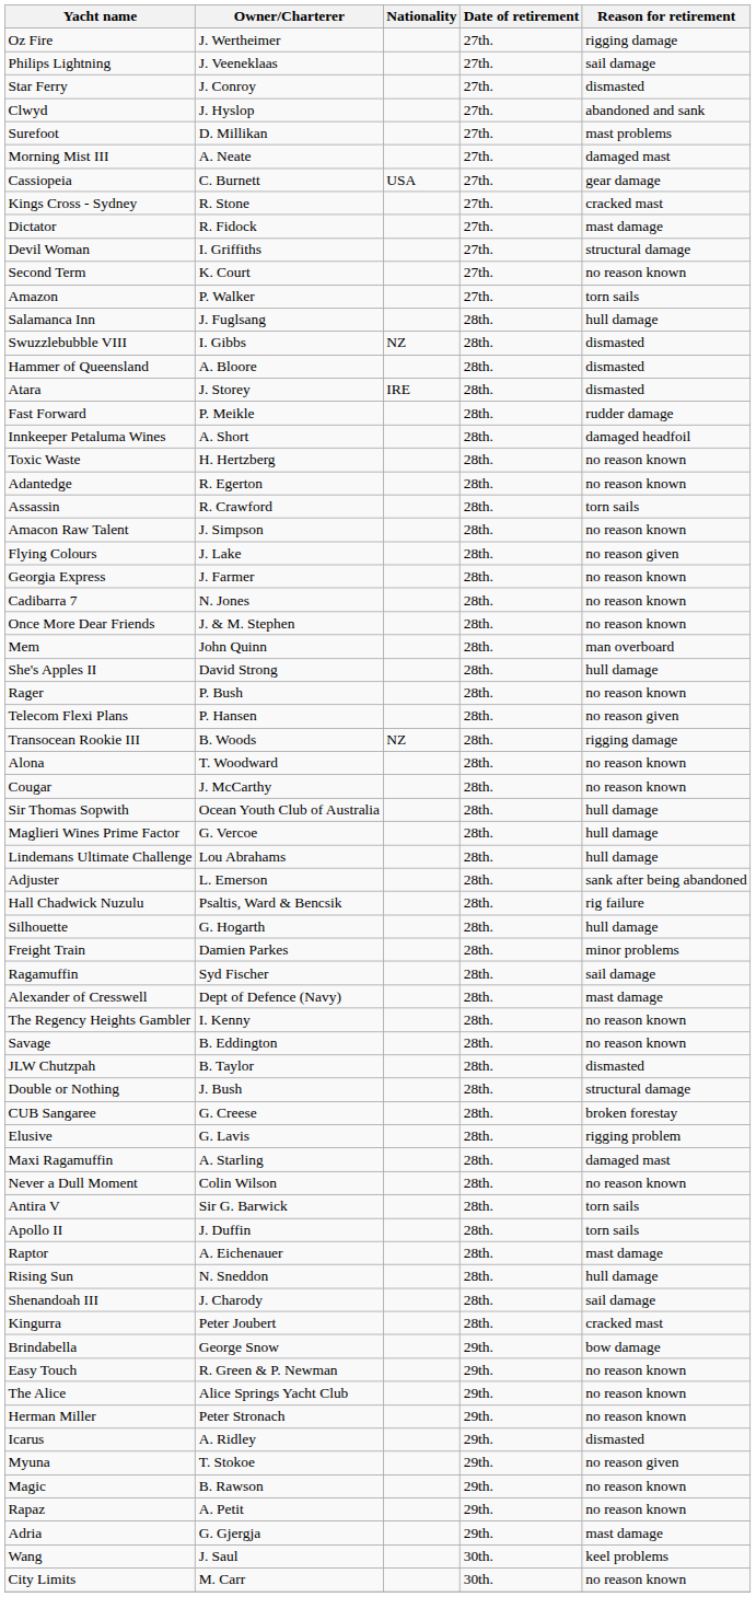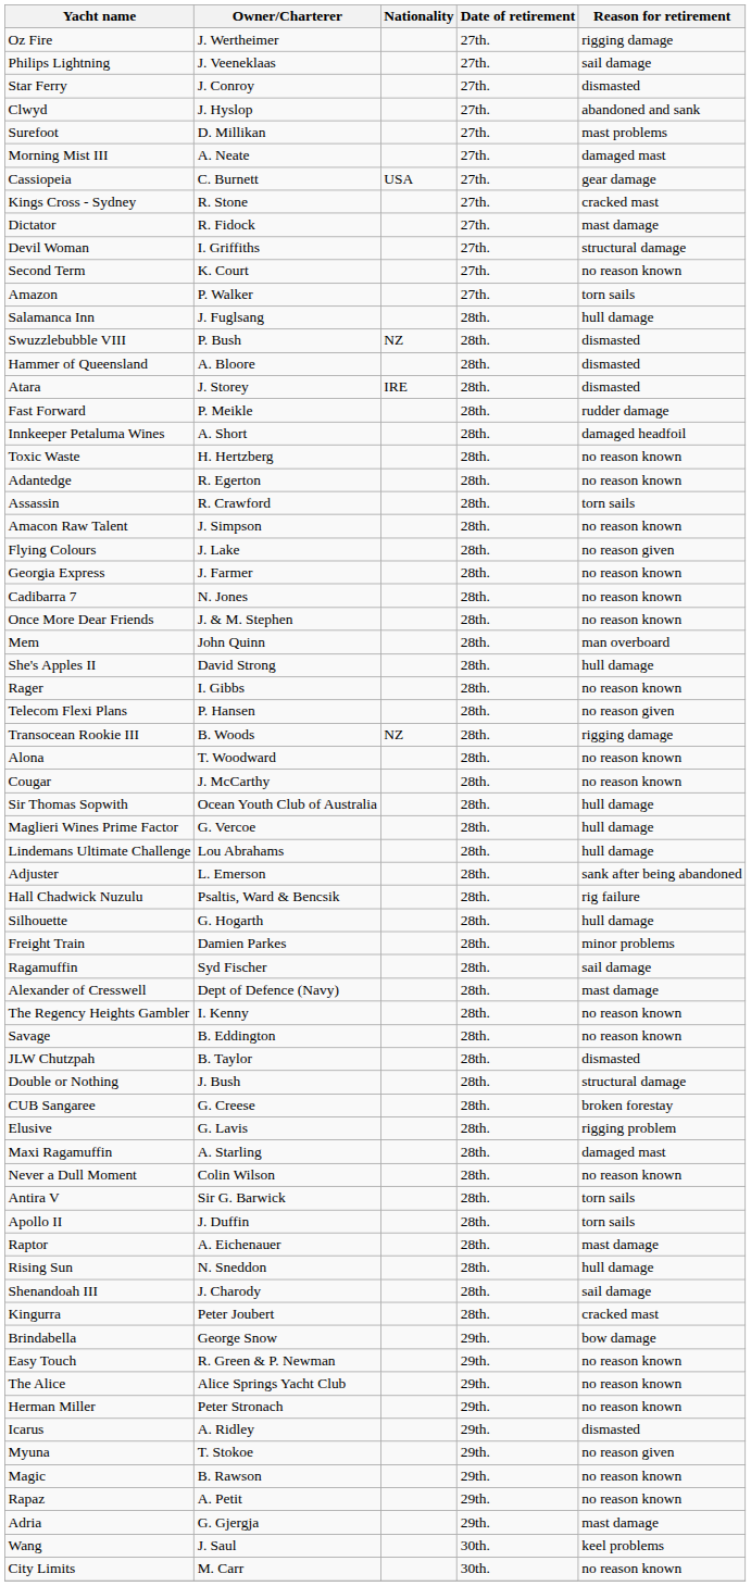 <table class="wikitable">
 <tr>
 <th>Yacht name</th>
 <th>Owner/Charterer</th>
 <th>Nationality</th>
 <th>Date of retirement</th>
 <th>Reason for retirement</th>
 </tr>
 <tr>
 <td>Oz Fire</td>
 <td>J. Wertheimer</td>
 <td></td>
 <td>27th.</td>
 <td>rigging damage</td>
 </tr>
 <tr>
 <td>Philips Lightning</td>
 <td>J. Veeneklaas</td>
 <td></td>
 <td>27th.</td>
 <td>sail damage</td>
 </tr>
 <tr>
 <td>Star Ferry</td>
 <td>J. Conroy</td>
 <td></td>
 <td>27th.</td>
 <td>dismasted</td>
 </tr>
 <tr>
 <td>Clwyd</td>
 <td>J. Hyslop</td>
 <td></td>
 <td>27th.</td>
 <td>abandoned and sank</td>
 </tr>
 <tr>
 <td>Surefoot</td>
 <td>D. Millikan</td>
 <td></td>
 <td>27th.</td>
 <td>mast problems</td>
 </tr>
 <tr>
 <td>Morning Mist III</td>
 <td>A. Neate</td>
 <td></td>
 <td>27th.</td>
 <td>damaged mast</td>
 </tr>
 <tr>
 <td>Cassiopeia</td>
 <td>C. Burnett</td>
 <td>USA</td>
 <td>27th.</td>
 <td>gear damage</td>
 </tr>
 <tr>
 <td>Kings Cross - Sydney</td>
 <td>R. Stone</td>
 <td></td>
 <td>27th.</td>
 <td>cracked mast</td>
 </tr>
 <tr>
 <td>Dictator</td>
 <td>R. Fidock</td>
 <td></td>
 <td>27th.</td>
 <td>mast damage</td>
 </tr>
 <tr>
 <td>Devil Woman</td>
 <td>I. Griffiths</td>
 <td></td>
 <td>27th.</td>
 <td>structural damage</td>
 </tr>
 <tr>
 <td>Second Term</td>
 <td>K. Court</td>
 <td></td>
 <td>27th.</td>
 <td>no reason known</td>
 </tr>
 <tr>
 <td>Amazon</td>
 <td>P. Walker</td>
 <td></td>
 <td>27th.</td>
 <td>torn sails</td>
 </tr>
 <tr>
 <td>Salamanca Inn</td>
 <td>J. Fuglsang</td>
 <td></td>
 <td>28th.</td>
 <td>hull damage</td>
 </tr>
 <tr>
 <td>Swuzzlebubble VIII</td>
-<td>I. Gibbs</td>
+<td>P. Bush</td>
 <td>NZ</td>
 <td>28th.</td>
 <td>dismasted</td>
 </tr>
 <tr>
 <td>Hammer of Queensland</td>
 <td>A. Bloore</td>
 <td></td>
 <td>28th.</td>
 <td>dismasted</td>
 </tr>
 <tr>
 <td>Atara</td>
 <td>J. Storey</td>
 <td>IRE</td>
 <td>28th.</td>
 <td>dismasted</td>
 </tr>
 <tr>
 <td>Fast Forward</td>
 <td>P. Meikle</td>
 <td></td>
 <td>28th.</td>
 <td>rudder damage</td>
 </tr>
 <tr>
 <td>Innkeeper Petaluma Wines</td>
 <td>A. Short</td>
 <td></td>
 <td>28th.</td>
 <td>damaged headfoil</td>
 </tr>
 <tr>
 <td>Toxic Waste</td>
 <td>H. Hertzberg</td>
 <td></td>
 <td>28th.</td>
 <td>no reason known</td>
 </tr>
 <tr>
 <td>Adantedge</td>
 <td>R. Egerton</td>
 <td></td>
 <td>28th.</td>
 <td>no reason known</td>
 </tr>
 <tr>
 <td>Assassin</td>
 <td>R. Crawford</td>
 <td></td>
 <td>28th.</td>
 <td>torn sails</td>
 </tr>
 <tr>
 <td>Amacon Raw Talent</td>
 <td>J. Simpson</td>
 <td></td>
 <td>28th.</td>
 <td>no reason known</td>
 </tr>
 <tr>
 <td>Flying Colours</td>
 <td>J. Lake</td>
 <td></td>
 <td>28th.</td>
 <td>no reason given</td>
 </tr>
 <tr>
 <td>Georgia Express</td>
 <td>J. Farmer</td>
 <td></td>
 <td>28th.</td>
 <td>no reason known</td>
 </tr>
 <tr>
 <td>Cadibarra 7</td>
 <td>N. Jones</td>
 <td></td>
 <td>28th.</td>
 <td>no reason known</td>
 </tr>
 <tr>
 <td>Once More Dear Friends</td>
 <td>J. & M. Stephen</td>
 <td></td>
 <td>28th.</td>
 <td>no reason known</td>
 </tr>
 <tr>
 <td>Mem</td>
 <td>John Quinn</td>
 <td></td>
 <td>28th.</td>
 <td>man overboard</td>
 </tr>
 <tr>
 <td>She's Apples II</td>
 <td>David Strong</td>
 <td></td>
 <td>28th.</td>
 <td>hull damage</td>
 </tr>
 <tr>
 <td>Rager</td>
-<td>P. Bush</td>
+<td>I. Gibbs</td>
 <td></td>
 <td>28th.</td>
 <td>no reason known</td>
 </tr>
 <tr>
 <td>Telecom Flexi Plans</td>
 <td>P. Hansen</td>
 <td></td>
 <td>28th.</td>
 <td>no reason given</td>
 </tr>
 <tr>
 <td>Transocean Rookie III</td>
 <td>B. Woods</td>
 <td>NZ</td>
 <td>28th.</td>
 <td>rigging damage</td>
 </tr>
 <tr>
 <td>Alona</td>
 <td>T. Woodward</td>
 <td></td>
 <td>28th.</td>
 <td>no reason known</td>
 </tr>
 <tr>
 <td>Cougar</td>
 <td>J. McCarthy</td>
 <td></td>
 <td>28th.</td>
 <td>no reason known</td>
 </tr>
 <tr>
 <td>Sir Thomas Sopwith</td>
 <td>Ocean Youth Club of Australia</td>
 <td></td>
 <td>28th.</td>
 <td>hull damage</td>
 </tr>
 <tr>
 <td>Maglieri Wines Prime Factor</td>
 <td>G. Vercoe</td>
 <td></td>
 <td>28th.</td>
 <td>hull damage</td>
 </tr>
 <tr>
 <td>Lindemans Ultimate Challenge</td>
 <td>Lou Abrahams</td>
 <td></td>
 <td>28th.</td>
 <td>hull damage</td>
 </tr>
 <tr>
 <td>Adjuster</td>
 <td>L. Emerson</td>
 <td></td>
 <td>28th.</td>
 <td>sank after being abandoned</td>
 </tr>
 <tr>
 <td>Hall Chadwick Nuzulu</td>
 <td>Psaltis, Ward & Bencsik</td>
 <td></td>
 <td>28th.</td>
 <td>rig failure</td>
 </tr>
 <tr>
 <td>Silhouette</td>
 <td>G. Hogarth</td>
 <td></td>
 <td>28th.</td>
 <td>hull damage</td>
 </tr>
 <tr>
 <td>Freight Train</td>
 <td>Damien Parkes</td>
 <td></td>
 <td>28th.</td>
 <td>minor problems</td>
 </tr>
 <tr>
 <td>Ragamuffin</td>
 <td>Syd Fischer</td>
 <td></td>
 <td>28th.</td>
 <td>sail damage</td>
 </tr>
 <tr>
 <td>Alexander of Cresswell</td>
 <td>Dept of Defence (Navy)</td>
 <td></td>
 <td>28th.</td>
 <td>mast damage</td>
 </tr>
 <tr>
 <td>The Regency Heights Gambler</td>
 <td>I. Kenny</td>
 <td></td>
 <td>28th.</td>
 <td>no reason known</td>
 </tr>
 <tr>
 <td>Savage</td>
 <td>B. Eddington</td>
 <td></td>
 <td>28th.</td>
 <td>no reason known</td>
 </tr>
 <tr>
 <td>JLW Chutzpah</td>
 <td>B. Taylor</td>
 <td></td>
 <td>28th.</td>
 <td>dismasted</td>
 </tr>
 <tr>
 <td>Double or Nothing</td>
 <td>J. Bush</td>
 <td></td>
 <td>28th.</td>
 <td>structural damage</td>
 </tr>
 <tr>
 <td>CUB Sangaree</td>
 <td>G. Creese</td>
 <td></td>
 <td>28th.</td>
 <td>broken forestay</td>
 </tr>
 <tr>
 <td>Elusive</td>
 <td>G. Lavis</td>
 <td></td>
 <td>28th.</td>
 <td>rigging problem</td>
 </tr>
 <tr>
 <td>Maxi Ragamuffin</td>
 <td>A. Starling</td>
 <td></td>
 <td>28th.</td>
 <td>damaged mast</td>
 </tr>
 <tr>
 <td>Never a Dull Moment</td>
 <td>Colin Wilson</td>
 <td></td>
 <td>28th.</td>
 <td>no reason known</td>
 </tr>
 <tr>
 <td>Antira V</td>
 <td>Sir G. Barwick</td>
 <td></td>
 <td>28th.</td>
 <td>torn sails</td>
 </tr>
 <tr>
 <td>Apollo II</td>
 <td>J. Duffin</td>
 <td></td>
 <td>28th.</td>
 <td>torn sails</td>
 </tr>
 <tr>
 <td>Raptor</td>
 <td>A. Eichenauer</td>
 <td></td>
 <td>28th.</td>
 <td>mast damage</td>
 </tr>
 <tr>
 <td>Rising Sun</td>
 <td>N. Sneddon</td>
 <td></td>
 <td>28th.</td>
 <td>hull damage</td>
 </tr>
 <tr>
 <td>Shenandoah III</td>
 <td>J. Charody</td>
 <td></td>
 <td>28th.</td>
 <td>sail damage</td>
 </tr>
 <tr>
 <td>Kingurra</td>
 <td>Peter Joubert</td>
 <td></td>
 <td>28th.</td>
 <td>cracked mast</td>
 </tr>
 <tr>
 <td>Brindabella</td>
 <td>George Snow</td>
 <td></td>
 <td>29th.</td>
 <td>bow damage</td>
 </tr>
 <tr>
 <td>Easy Touch</td>
 <td>R. Green & P. Newman</td>
 <td></td>
 <td>29th.</td>
 <td>no reason known</td>
 </tr>
 <tr>
 <td>The Alice</td>
 <td>Alice Springs Yacht Club</td>
 <td></td>
 <td>29th.</td>
 <td>no reason known</td>
 </tr>
 <tr>
 <td>Herman Miller</td>
 <td>Peter Stronach</td>
 <td></td>
 <td>29th.</td>
 <td>no reason known</td>
 </tr>
 <tr>
 <td>Icarus</td>
 <td>A. Ridley</td>
 <td></td>
 <td>29th.</td>
 <td>dismasted</td>
 </tr>
 <tr>
 <td>Myuna</td>
 <td>T. Stokoe</td>
 <td></td>
 <td>29th.</td>
 <td>no reason given</td>
 </tr>
 <tr>
 <td>Magic</td>
 <td>B. Rawson</td>
 <td></td>
 <td>29th.</td>
 <td>no reason known</td>
 </tr>
 <tr>
 <td>Rapaz</td>
 <td>A. Petit</td>
 <td></td>
 <td>29th.</td>
 <td>no reason known</td>
 </tr>
 <tr>
 <td>Adria</td>
 <td>G. Gjergja</td>
 <td></td>
 <td>29th.</td>
 <td>mast damage</td>
 </tr>
 <tr>
 <td>Wang</td>
 <td>J. Saul</td>
 <td></td>
 <td>30th.</td>
 <td>keel problems</td>
 </tr>
 <tr>
 <td>City Limits</td>
 <td>M. Carr</td>
 <td></td>
 <td>30th.</td>
 <td>no reason known</td>
 </tr>
 <tr>
 </tr>
 </table>
